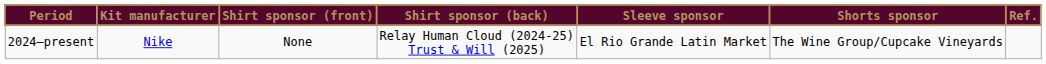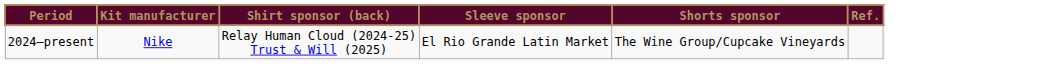 <table class="wikitable" style="text-align:center;margin-left:;">
 <tr>
 <th style="background-color:#54052B; color:#B39262; border:2px solid #B39262;">Period</th>
 <th style="background-color:#54052B; color:#B39262; border:2px solid #B39262;">Kit manufacturer</th>
-<th style="background-color:#54052B; color:#B39262; border:2px solid #B39262;">Shirt sponsor (front)</th>
 <th style="background-color:#54052B; color:#B39262; border:2px solid #B39262;">Shirt sponsor (back)</th>
 <th style="background-color:#54052B; color:#B39262; border:2px solid #B39262;">Sleeve sponsor</th>
 <th style="background-color:#54052B; color:#B39262; border:2px solid #B39262;">Shorts sponsor</th>
 <th style="background-color:#54052B; color:#B39262; border:2px solid #B39262;">Ref.</th>
 </tr>
 <tr>
 <td>2024–present</td>
 <td><a href='#'>Nike</a></td>
-<td>None</td>
 <td>Relay Human Cloud (2024-25)<br><a href='#'>Trust & Will</a> (2025)</td>
 <td>El Rio Grande Latin Market</td>
 <td>The Wine Group/Cupcake Vineyards</td>
 <td></td>
 </tr>
 </table>
